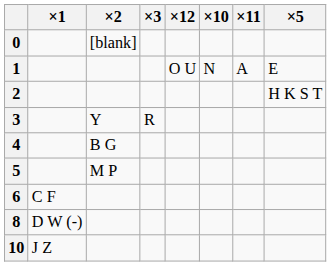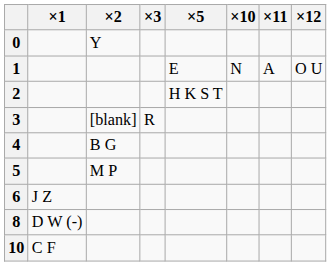 <table class="wikitable floatright">
 <tr>
 <th></th>
 <th>×1</th>
 <th>×2</th>
 <th>×3</th>
-<th>×12</th>
+<th>×5</th>
 <th>×10</th>
 <th>×11</th>
-<th>×5</th>
+<th>×12</th>
 </tr>
 <tr>
 <th>0</th>
 <td></td>
-<td>[blank]</td>
+<td>Y</td>
 <td></td>
 <td></td>
 <td></td>
 <td></td>
 <td></td>
 </tr>
 <tr>
 <th>1</th>
 <td></td>
 <td></td>
 <td></td>
-<td>O U</td>
+<td>E</td>
 <td>N</td>
 <td>A</td>
-<td>E</td>
+<td>O U</td>
 </tr>
 <tr>
 <th>2</th>
 <td></td>
 <td></td>
 <td></td>
+<td>H K S T</td>
 <td></td>
 <td></td>
 <td></td>
-<td>H K S T</td>
 </tr>
 <tr>
 <th>3</th>
 <td></td>
-<td>Y</td>
+<td>[blank]</td>
 <td>R</td>
 <td></td>
 <td></td>
 <td></td>
 <td></td>
 </tr>
 <tr>
 <th>4</th>
 <td></td>
 <td>B G</td>
 <td></td>
 <td></td>
 <td></td>
 <td></td>
 <td></td>
 </tr>
 <tr>
 <th>5</th>
 <td></td>
 <td>M P</td>
 <td></td>
 <td></td>
 <td></td>
 <td></td>
 <td></td>
 </tr>
 <tr>
 <th>6</th>
-<td>C F</td>
+<td>J Z</td>
 <td></td>
 <td></td>
 <td></td>
 <td></td>
 <td></td>
 <td></td>
 </tr>
 <tr>
 <th>8</th>
 <td>D W (-)</td>
 <td></td>
 <td></td>
 <td></td>
 <td></td>
 <td></td>
 <td></td>
 </tr>
 <tr>
 <th>10</th>
-<td>J Z</td>
+<td>C F</td>
 <td></td>
 <td></td>
 <td></td>
 <td></td>
 <td></td>
 <td></td>
 </tr>
 </table>
